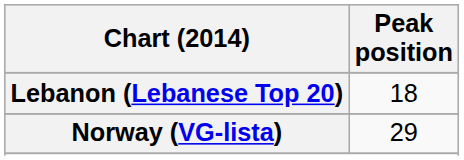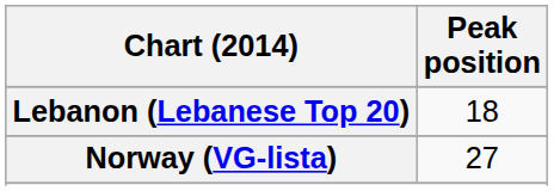 <table class="wikitable sortable plainrowheaders" style="text-align:center;">
 <tr>
 <th>Chart (2014)</th>
 <th>Peak<br>position</th>
 </tr>
 <tr>
 </tr>
 <tr>
 </tr>
 <tr>
 </tr>
 <tr>
 </tr>
 <tr>
 </tr>
 <tr>
 </tr>
 <tr>
 </tr>
 <tr>
 <th scope="row">Lebanon (<a href='#'>Lebanese Top 20</a>)</th>
 <td>18</td>
 </tr>
 <tr>
 </tr>
 <tr>
 <th scope="row">Norway (<a href='#'>VG-lista</a>)</th>
-<td style="text-align:center;">29</td>
+<td style="text-align:center;">27</td>
 </tr>
 <tr>
 </tr>
 <tr>
 </tr>
 <tr>
 </tr>
 <tr>
 </tr>
 <tr>
 </tr>
 <tr>
 </tr>
 </table>
